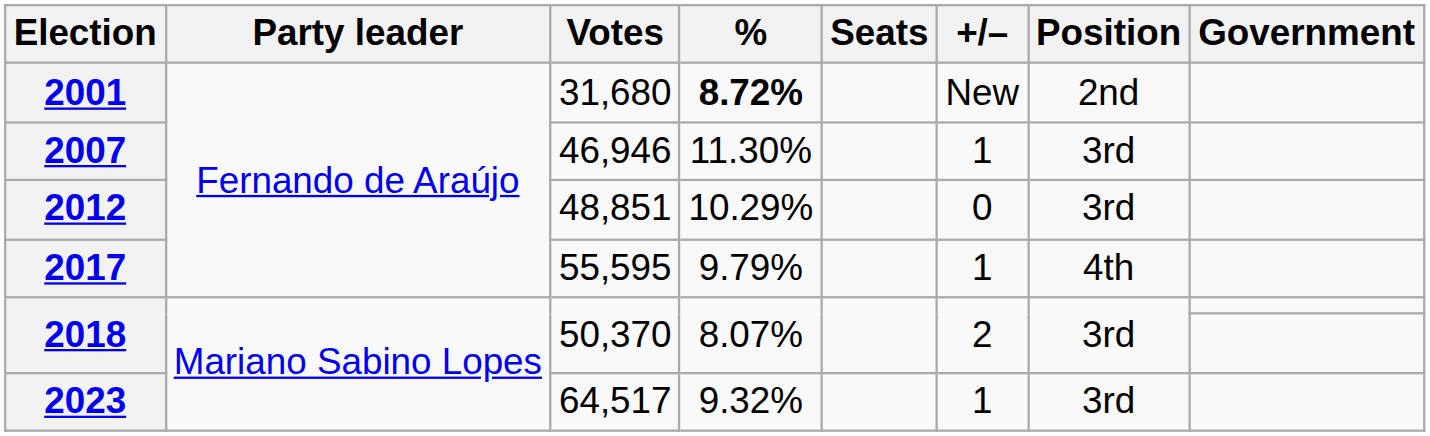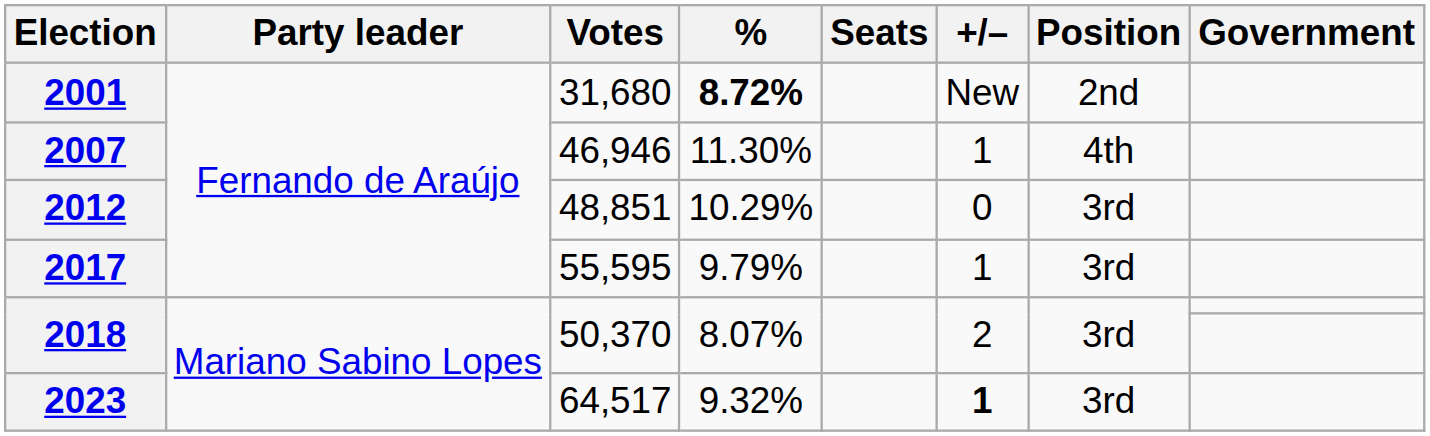 <table class=wikitable style=text-align:center>
 <tr>
 <th><strong>Election</strong></th>
 <th>Party leader</th>
 <th><strong>Votes</strong></th>
 <th><strong>%</strong></th>
 <th><strong>Seats</strong></th>
 <th><strong>+/–</strong></th>
 <th><strong>Position</strong></th>
 <th><strong>Government</strong></th>
 </tr>
 <tr>
 <th><a href='#'>2001</a></th>
 <td rowspan="4"><a href='#'>Fernando de Araújo</a></td>
 <td>31,680</td>
 <td><strong>8.72%</strong></td>
 <td></td>
 <td>New</td>
 <td>2nd</td>
 <td></td>
 </tr>
 <tr>
 <th><a href='#'>2007</a></th>
 <td>46,946</td>
 <td>11.30%</td>
 <td></td>
 <td> 1</td>
-<td> 3rd</td>
+<td> 4th</td>
 <td><br></td>
 </tr>
 <tr>
 <th><a href='#'>2012</a></th>
 <td>48,851</td>
 <td>10.29%</td>
 <td></td>
 <td> 0</td>
 <td> 3rd</td>
 <td><br></td>
 </tr>
 <tr>
 <th><a href='#'>2017</a></th>
 <td>55,595</td>
 <td>9.79%</td>
 <td></td>
 <td> 1</td>
-<td> 4th</td>
+<td> 3rd</td>
 <td></td>
 </tr>
 <tr>
 <th rowspan=2><a href='#'>2018</a></th>
 <td rowspan=3><a href='#'>Mariano Sabino Lopes</a></td>
 <td rowspan=2>50,370</td>
 <td rowspan=2>8.07%</td>
 <td rowspan=2></td>
 <td rowspan=2> 2</td>
 <td rowspan=2> 3rd</td>
 <td> </td>
 </tr>
 <tr>
 <td> <br></td>
 </tr>
 <tr>
 <th><a href='#'>2023</a></th>
 <td>64,517</td>
 <td>9.32%</td>
 <td></td>
-<td> 1</td>
+<td><strong> 1</strong></td>
 <td> 3rd</td>
 <td><br></td>
 </tr>
 </table>
